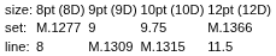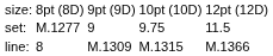 <table style="margin-left:40px;">
 <tr>
 <td>size:</td>
 <td>8pt (8D)</td>
 <td>9pt (9D)</td>
 <td>10pt (10D)</td>
 <td>12pt (12D)</td>
 </tr>
 <tr>
 <td>set:</td>
 <td>M.1277</td>
 <td>9</td>
 <td>9.75</td>
-<td>M.1366</td>
+<td>11.5</td>
 </tr>
 <tr>
 <td>line:</td>
 <td>8</td>
 <td>M.1309</td>
 <td>M.1315</td>
-<td>11.5</td>
+<td>M.1366</td>
 </tr>
 </table>
